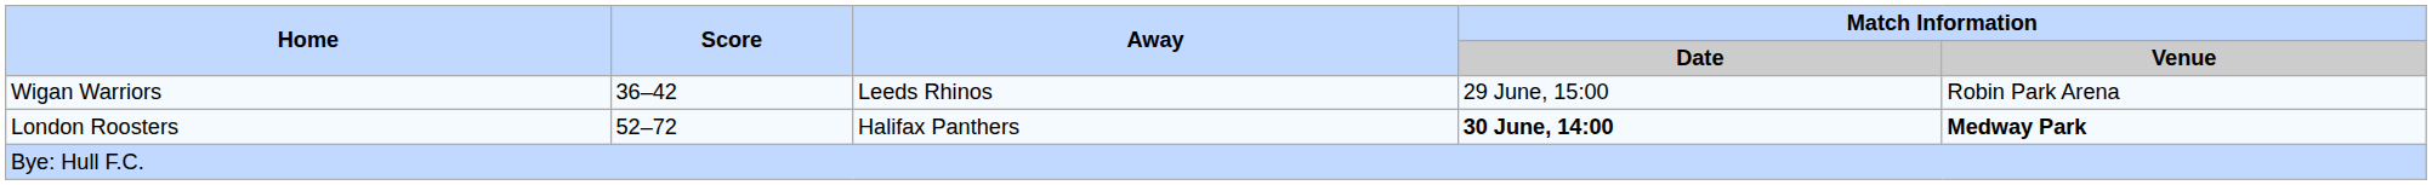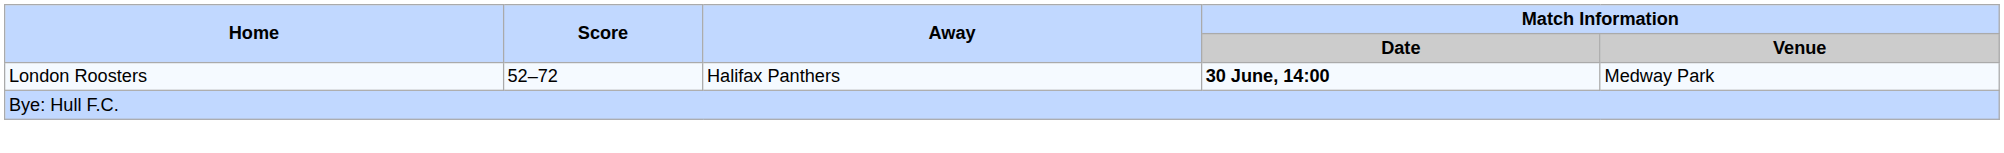 <table class="wikitable defaultcenter col1right col3left" style="font-size:90%; background-color:#F5FAFF" width=100%>
 <tr>
 <th scope="col" rowspan=2 style="background-color:#C1D8FF" width=25%>Home</th>
 <th scope="col" rowspan=2 style="background-color:#C1D8FF" width=10%>Score</th>
 <th scope="col" rowspan=2 style="background-color:#C1D8FF" width=25%>Away</th>
 <th colspan=2 style="background-color:#C1D8FF">Match Information</th>
 </tr>
 <tr>
 <th scope="col" style="background-color:#CCCCCC" width=20%>Date</th>
 <th scope="col" style="background-color:#CCCCCC" width=20%>Venue</th>
 </tr>
 <tr>
-<td>Wigan Warriors </td>
-<td>36–42</td>
-<td> Leeds Rhinos</td>
-<td>29 June, 15:00</td>
-<td>Robin Park Arena</td>
-</tr>
-<tr>
 <td>London Roosters </td>
 <td>52–72</td>
 <td> Halifax Panthers</td>
 <td><strong>30 June, 14:00</strong></td>
-<td><strong>Medway Park</strong></td>
+<td>Medway Park</td>
 </tr>
 <tr>
 <td colspan=5 style="background-color:#C1D8FF; text-align:left">Bye:  Hull F.C.</td>
 </tr>
 </table>
